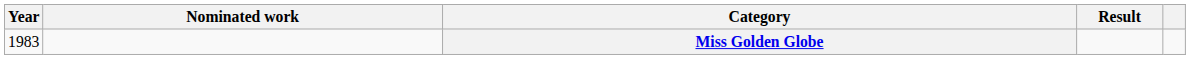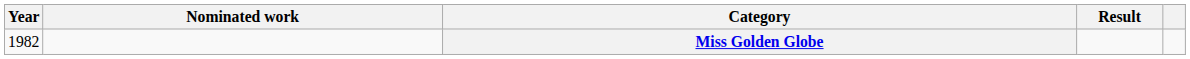 <table class="wikitable sortable">
 <tr>
 <th scope="col" style="width:1em;">Year</th>
 <th scope="col" style="width:25em;">Nominated work</th>
 <th scope="col" style="width:40em;">Category</th>
 <th scope="col" style="width:5em;">Result</th>
 <th scope="col" style="width:1em;"class="unsortable"></th>
 </tr>
 <tr>
-<td>1983</td>
+<td>1982</td>
 <td></td>
 <th><strong><a href='#'>Miss Golden Globe</a></strong></th>
 <td></td>
 <td></td>
 </tr>
 </table>
